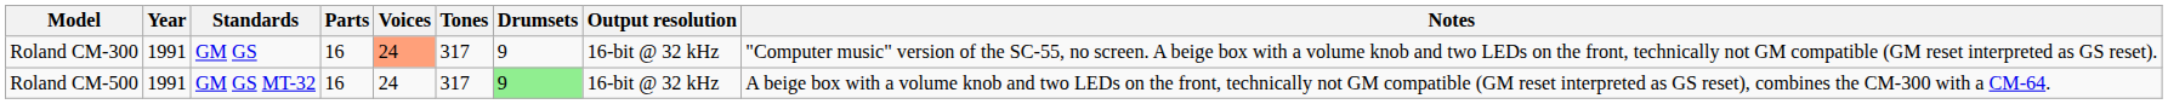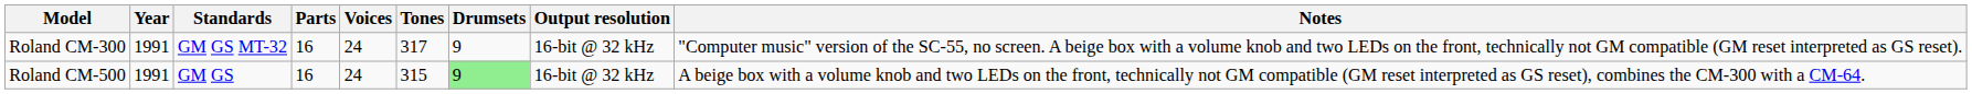 <table class="wikitable">
 <tr>
 <th>Model</th>
 <th>Year</th>
 <th>Standards</th>
 <th>Parts</th>
 <th>Voices</th>
 <th>Tones</th>
 <th>Drumsets</th>
 <th>Output resolution</th>
 <th>Notes</th>
 </tr>
 <tr>
 <td>Roland CM-300</td>
 <td>1991</td>
-<td><a href='#'>GM</a> <a href='#'>GS</a></td>
+<td><a href='#'>GM</a> <a href='#'>GS</a> <a href='#'>MT-32</a></td>
 <td>16</td>
-<td style="background: lightsalmon;">24</td>
+<td>24</td>
 <td>317</td>
 <td>9</td>
 <td>16-bit @ 32 kHz</td>
 <td>"Computer music" version of the SC-55, no screen. A beige box with a volume knob and two LEDs on the front, technically not GM compatible (GM reset interpreted as GS reset).</td>
 </tr>
 <tr>
 <td>Roland CM-500</td>
 <td>1991</td>
-<td><a href='#'>GM</a> <a href='#'>GS</a> <a href='#'>MT-32</a></td>
+<td><a href='#'>GM</a> <a href='#'>GS</a></td>
 <td>16</td>
 <td>24</td>
-<td>317</td>
+<td>315</td>
 <td style="background: lightgreen;">9</td>
 <td>16-bit @ 32 kHz</td>
 <td>A beige box with a volume knob and two LEDs on the front, technically not GM compatible (GM reset interpreted as GS reset), combines the CM-300 with a <a href='#'>CM-64</a>.</td>
 </tr>
 </table>
